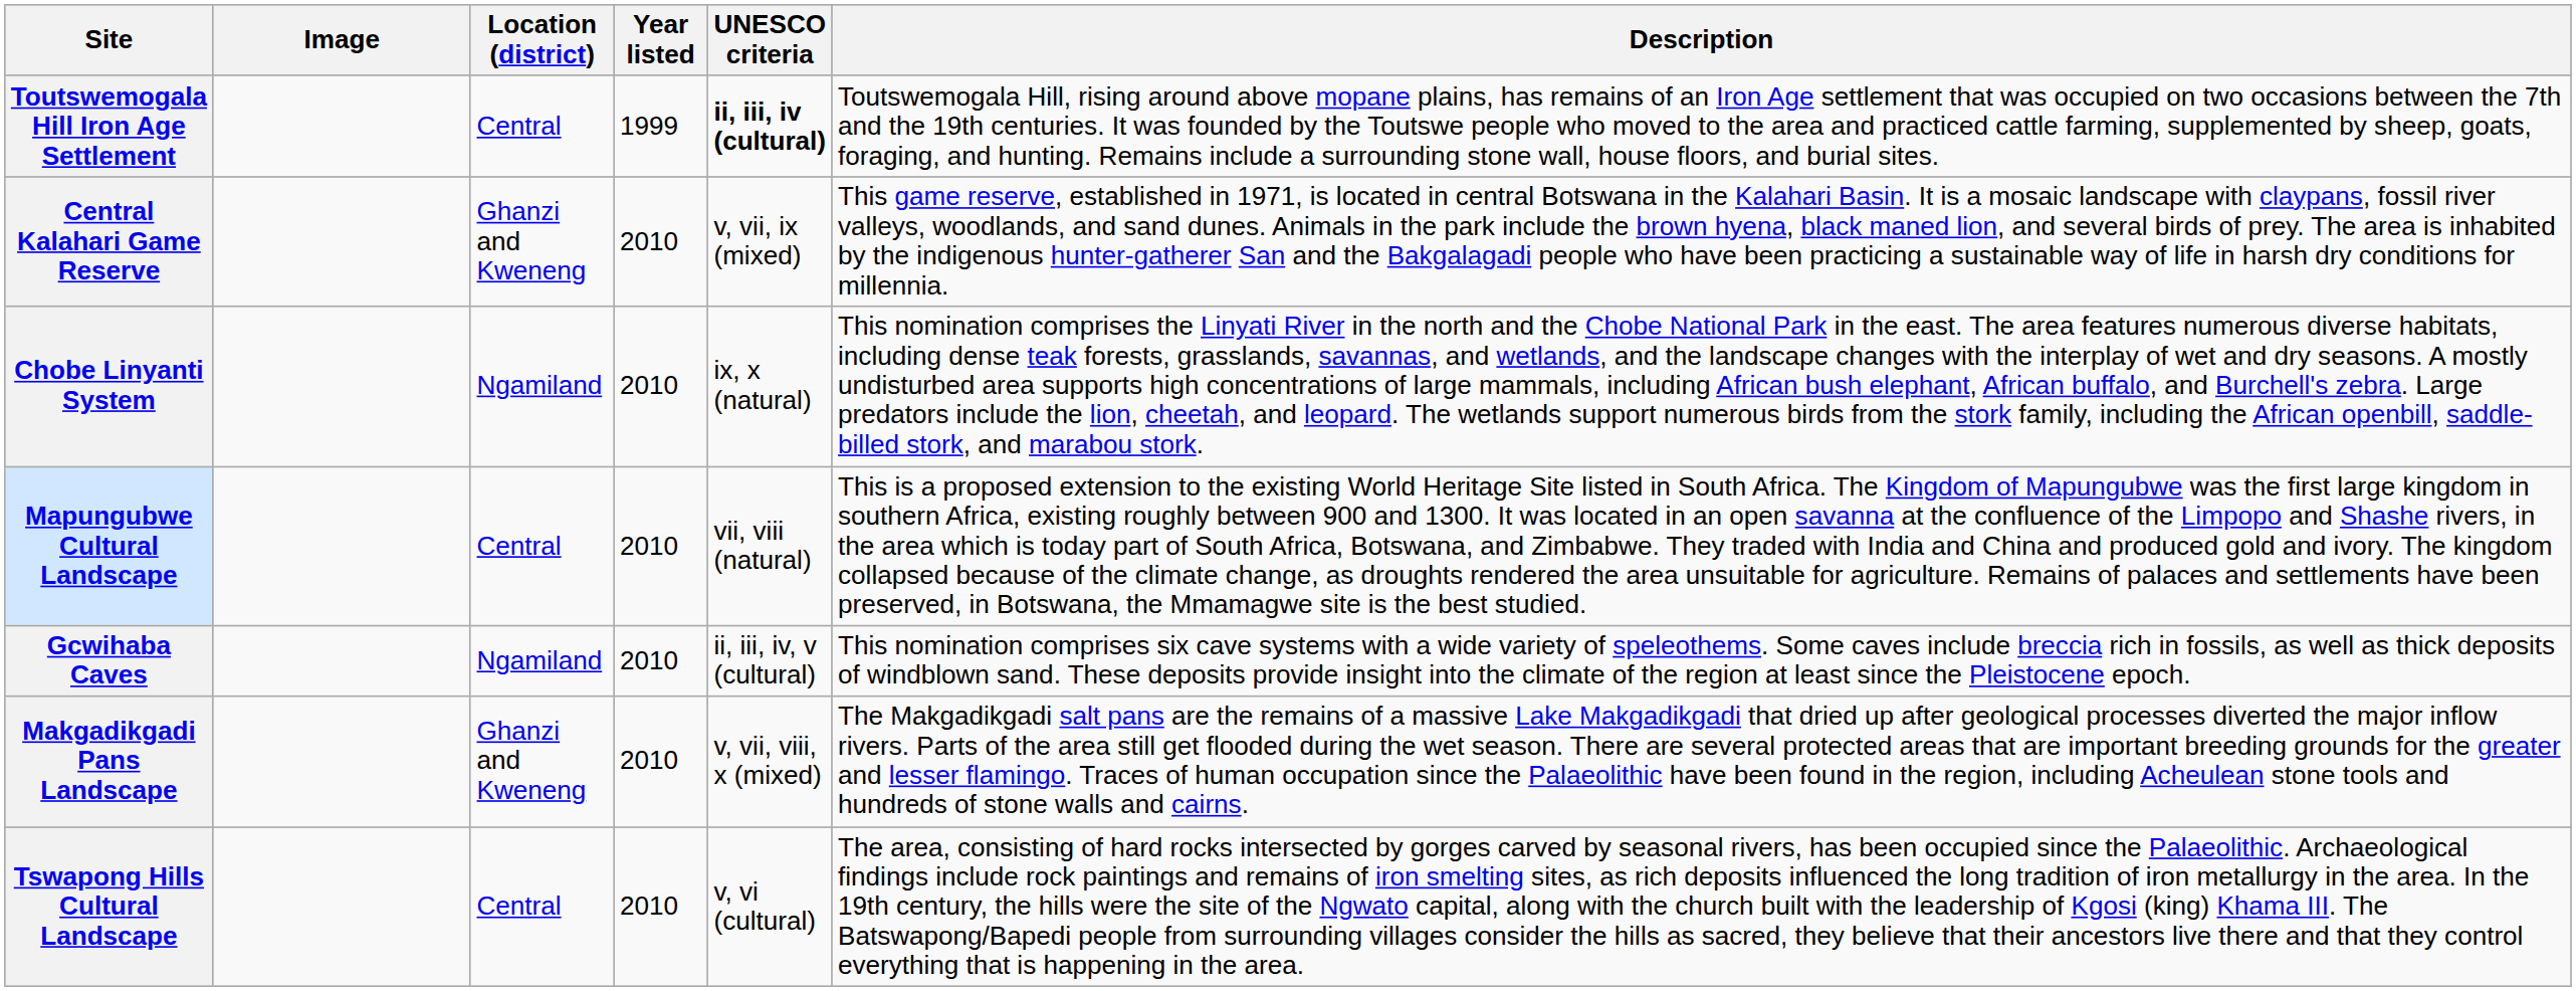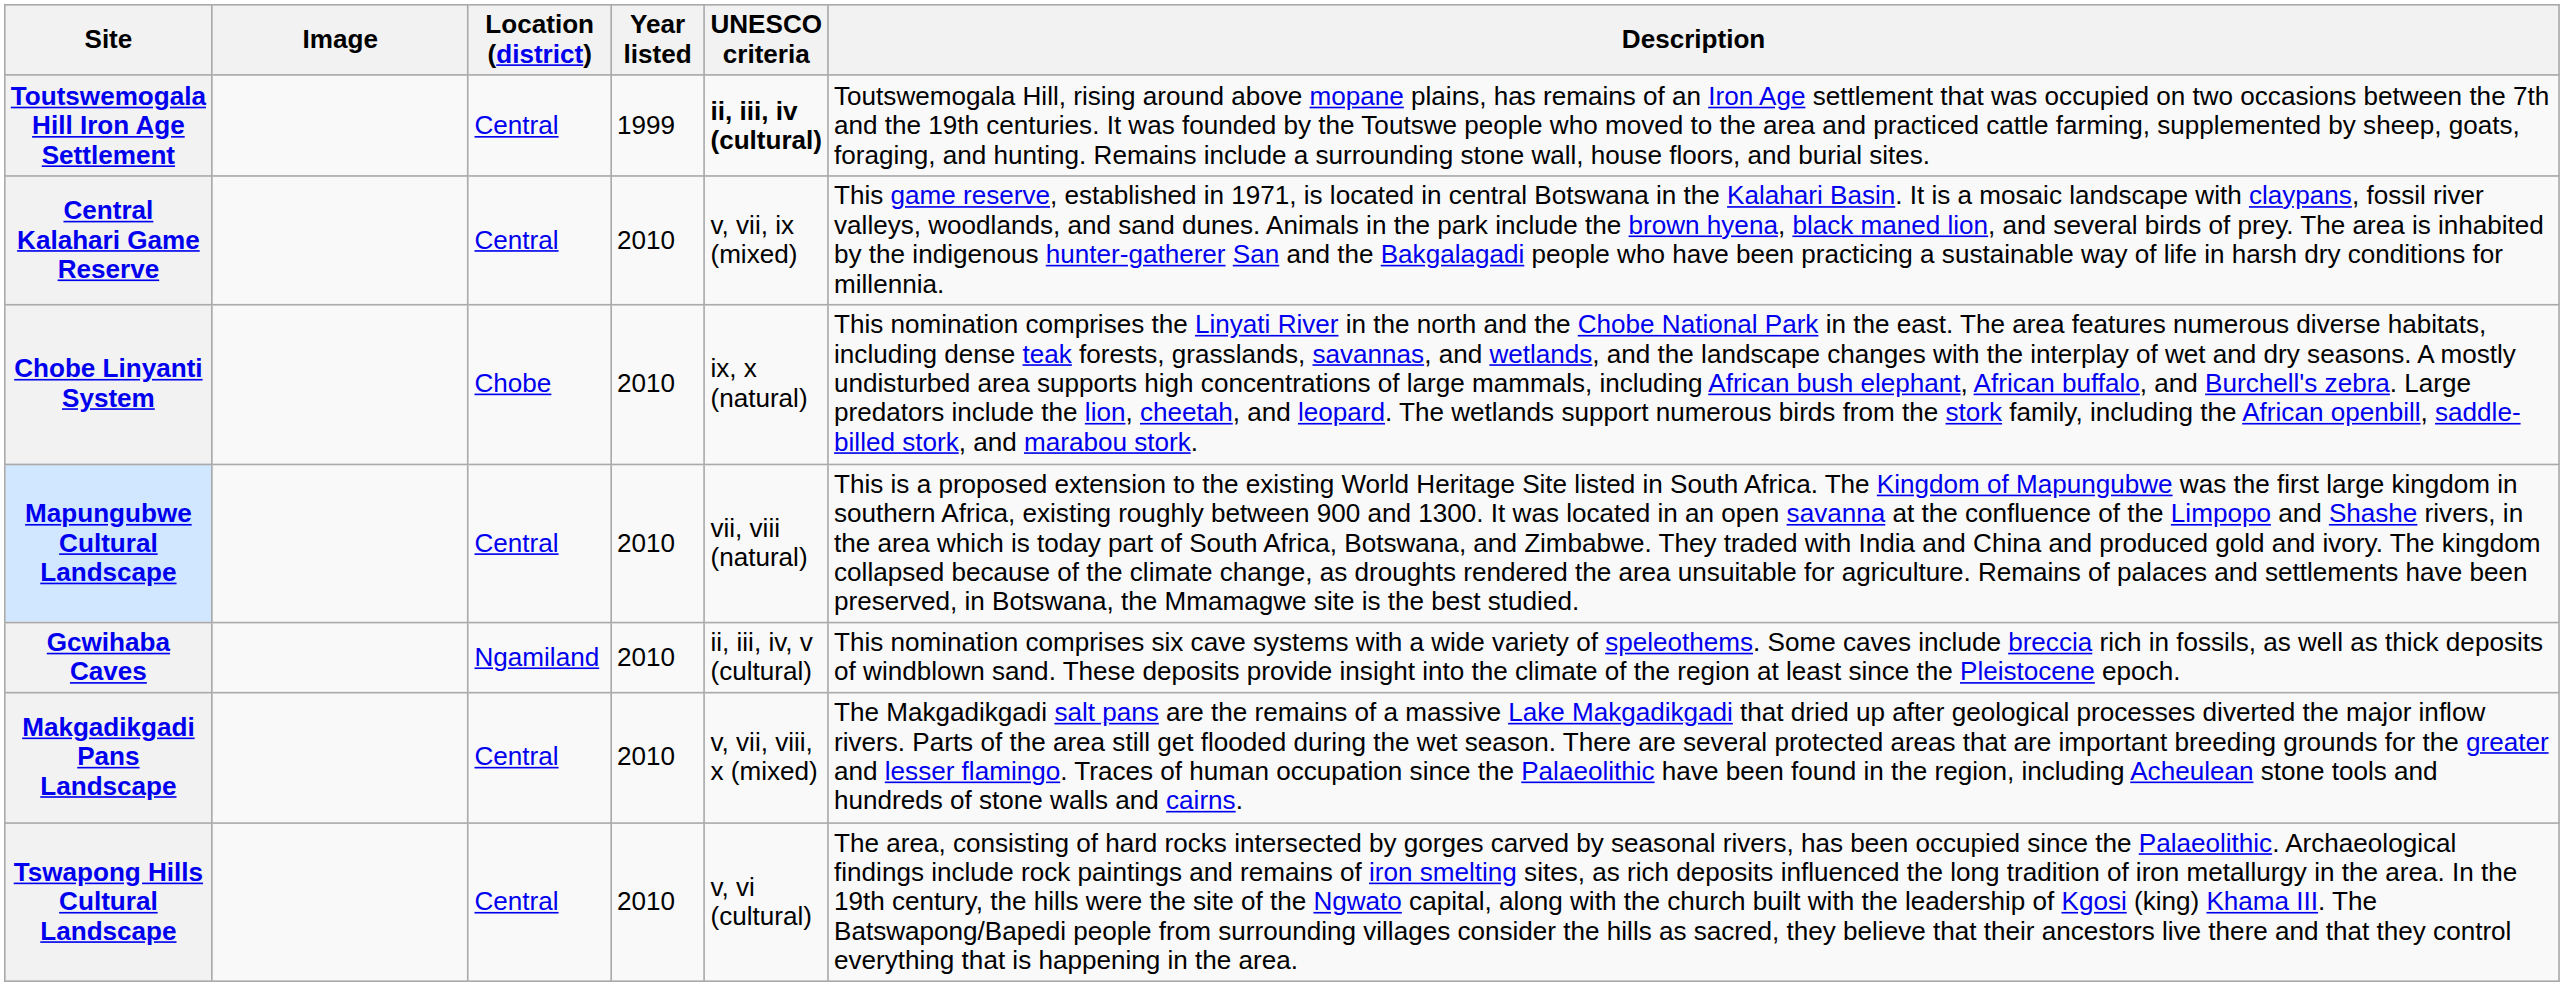 <table class="wikitable sortable plainrowheaders">
 <tr>
 <th style="width:100px;" scope="col">Site</th>
 <th class="unsortable" style="width:150px;" scope="col">Image</th>
 <th style="width:80px;" scope="col">Location (<a href='#'>district</a>)</th>
 <th style="width:50px;" scope="col">Year listed</th>
 <th style="width:60px;" scope="col">UNESCO criteria</th>
 <th scope="col" class="unsortable">Description</th>
 </tr>
 <tr>
 <th scope="row"><a href='#'>Toutswemogala Hill Iron Age Settlement</a></th>
 <td></td>
 <td><a href='#'>Central</a></td>
 <td>1999</td>
 <td><strong>ii, iii, iv (cultural)</strong></td>
 <td>Toutswemogala Hill, rising around  above <a href='#'>mopane</a> plains, has remains of an <a href='#'>Iron Age</a> settlement that was occupied on two occasions between the 7th and the 19th centuries. It was founded by the Toutswe people who moved to the area and practiced cattle farming, supplemented by sheep, goats, foraging, and hunting. Remains include a surrounding stone wall, house floors, and burial sites.</td>
 </tr>
 <tr>
 <th scope="row"><a href='#'>Central Kalahari Game Reserve</a></th>
 <td></td>
-<td><a href='#'>Ghanzi</a> and <a href='#'>Kweneng</a></td>
+<td><a href='#'>Central</a></td>
 <td>2010</td>
 <td>v, vii, ix (mixed)</td>
 <td>This <a href='#'>game reserve</a>, established in 1971, is located in central Botswana in the <a href='#'>Kalahari Basin</a>. It is a mosaic landscape with <a href='#'>claypans</a>, fossil river valleys, woodlands, and sand dunes. Animals in the park include the <a href='#'>brown hyena</a>, <a href='#'>black maned lion</a>, and several birds of prey. The area is inhabited by the indigenous <a href='#'>hunter-gatherer</a> <a href='#'>San</a> and the <a href='#'>Bakgalagadi</a> people who have been practicing a sustainable way of life in harsh dry conditions for millennia.</td>
 </tr>
 <tr>
 <th scope="row"><a href='#'>Chobe Linyanti System</a></th>
 <td></td>
-<td><a href='#'>Ngamiland</a></td>
+<td><a href='#'>Chobe</a></td>
 <td>2010</td>
 <td>ix, x (natural)</td>
 <td>This nomination comprises the <a href='#'>Linyati River</a> in the north and the <a href='#'>Chobe National Park</a> in the east. The area features numerous diverse habitats, including dense <a href='#'>teak</a> forests, grasslands, <a href='#'>savannas</a>, and <a href='#'>wetlands</a>, and the landscape changes with the interplay of wet and dry seasons. A mostly undisturbed area supports high concentrations of large mammals, including <a href='#'>African bush elephant</a>, <a href='#'>African buffalo</a>, and <a href='#'>Burchell's zebra</a>. Large predators include the <a href='#'>lion</a>, <a href='#'>cheetah</a>, and <a href='#'>leopard</a>. The wetlands support numerous birds from the <a href='#'>stork</a> family, including the <a href='#'>African openbill</a>, <a href='#'>saddle-billed stork</a>, and <a href='#'>marabou stork</a>.</td>
 </tr>
 <tr>
 <th scope="row" style="background:#D0E7FF;"><a href='#'>Mapungubwe Cultural Landscape</a></th>
 <td></td>
 <td><a href='#'>Central</a></td>
 <td>2010</td>
 <td>vii, viii (natural)</td>
 <td>This is a proposed extension to the existing World Heritage Site listed in South Africa. The <a href='#'>Kingdom of Mapungubwe</a> was the first large kingdom in southern Africa, existing roughly between 900 and 1300. It was located in an open <a href='#'>savanna</a> at the confluence of the <a href='#'>Limpopo</a> and <a href='#'>Shashe</a> rivers, in the area which is today part of South Africa, Botswana, and Zimbabwe. They traded with India and China and produced gold and ivory. The kingdom collapsed because of the climate change, as droughts rendered the area unsuitable for agriculture. Remains of palaces and settlements have been preserved, in Botswana, the Mmamagwe site is the best studied.</td>
 </tr>
 <tr>
 <th scope="row"><a href='#'>Gcwihaba Caves</a></th>
 <td></td>
 <td><a href='#'>Ngamiland</a></td>
 <td>2010</td>
 <td>ii, iii, iv, v (cultural)</td>
 <td>This nomination comprises six cave systems with a wide variety of <a href='#'>speleothems</a>. Some caves include <a href='#'>breccia</a> rich in fossils, as well as thick deposits of windblown sand. These deposits provide insight into the climate of the region at least since the <a href='#'>Pleistocene</a> epoch.</td>
 </tr>
 <tr>
 <th scope="row"><a href='#'>Makgadikgadi Pans Landscape</a></th>
 <td></td>
-<td><a href='#'>Ghanzi</a> and <a href='#'>Kweneng</a></td>
+<td><a href='#'>Central</a></td>
 <td>2010</td>
 <td>v, vii, viii, x (mixed)</td>
 <td>The Makgadikgadi <a href='#'>salt pans</a> are the remains of a massive <a href='#'>Lake Makgadikgadi</a> that dried up after geological processes diverted the major inflow rivers. Parts of the area still get flooded during the wet season. There are several protected areas that are important breeding grounds for the <a href='#'>greater</a> and <a href='#'>lesser flamingo</a>. Traces of human occupation since the <a href='#'>Palaeolithic</a> have been found in the region, including <a href='#'>Acheulean</a> stone tools and hundreds of stone walls and <a href='#'>cairns</a>.</td>
 </tr>
 <tr>
 <th scope="row"><a href='#'>Tswapong Hills Cultural Landscape</a></th>
 <td></td>
 <td><a href='#'>Central</a></td>
 <td>2010</td>
 <td>v, vi (cultural)</td>
 <td>The area, consisting of hard rocks intersected by gorges carved by seasonal rivers, has been occupied since the <a href='#'>Palaeolithic</a>. Archaeological findings include rock paintings and remains of <a href='#'>iron smelting</a> sites, as rich deposits influenced the long tradition of iron metallurgy in the area. In the 19th century, the hills were the site of the <a href='#'>Ngwato</a> capital, along with the church built with the leadership of <a href='#'>Kgosi</a> (king) <a href='#'>Khama III</a>. The Batswapong/Bapedi people from surrounding villages consider the hills as sacred, they believe that their ancestors live there and that they control everything that is happening in the area.</td>
 </tr>
 </table>
